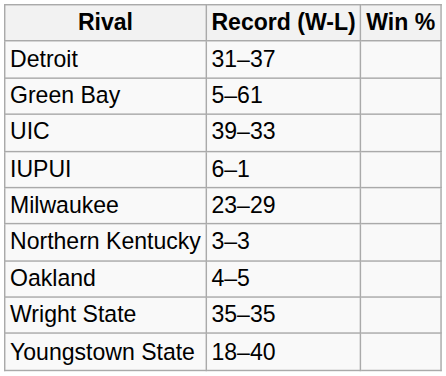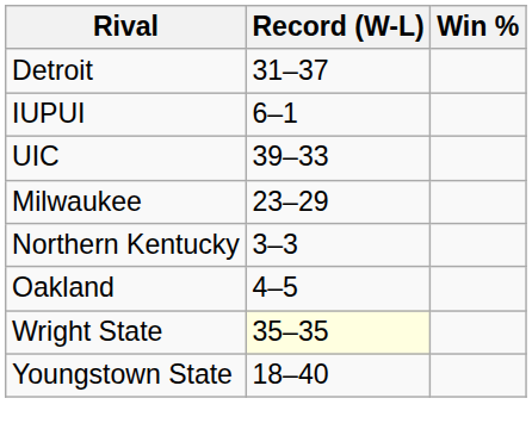 <table class="wikitable">
 <tr>
 <th>Rival</th>
 <th>Record (W-L)</th>
 <th>Win %</th>
 </tr>
 <tr>
 <td>Detroit</td>
 <td>31–37</td>
 <td></td>
 </tr>
 <tr>
-<td>Green Bay</td>
-<td>5–61</td>
+<td>IUPUI</td>
+<td>6–1</td>
 <td></td>
 </tr>
 <tr>
 <td>UIC</td>
 <td>39–33</td>
-<td></td>
-</tr>
-<tr>
-<td>IUPUI</td>
-<td>6–1</td>
 <td></td>
 </tr>
 <tr>
 <td>Milwaukee</td>
 <td>23–29</td>
 <td></td>
 </tr>
 <tr>
 <td>Northern Kentucky</td>
 <td>3–3</td>
 <td></td>
 </tr>
 <tr>
 <td>Oakland</td>
 <td>4–5</td>
 <td></td>
 </tr>
 <tr>
 <td>Wright State</td>
-<td>35–35</td>
+<td style="background: lightyellow;">35–35</td>
 <td></td>
 </tr>
 <tr>
 <td>Youngstown State</td>
 <td>18–40</td>
 <td></td>
 </tr>
 </table>
